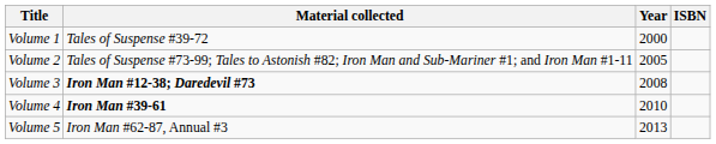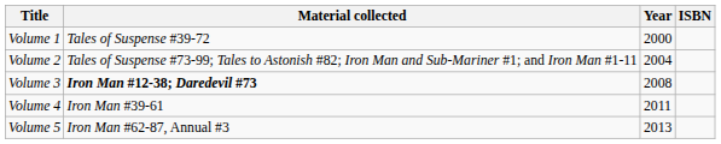 <table class="wikitable sortable">
 <tr>
 <th>Title</th>
 <th>Material collected</th>
 <th>Year</th>
 <th>ISBN</th>
 </tr>
 <tr>
 <td><em>Volume 1</em></td>
 <td><em>Tales of Suspense</em> #39-72</td>
 <td>2000</td>
 <td></td>
 </tr>
 <tr>
 <td><em>Volume 2</em></td>
 <td><em>Tales of Suspense</em> #73-99; <em>Tales to Astonish</em> #82; <em>Iron Man and Sub-Mariner</em> #1; and <em>Iron Man</em> #1-11</td>
-<td>2005</td>
+<td>2004</td>
 <td></td>
 </tr>
 <tr>
 <td><em>Volume 3</em></td>
 <td><strong><em>Iron Man</em> #12-38; <em>Daredevil</em> #73</strong></td>
 <td>2008</td>
 <td></td>
 </tr>
 <tr>
 <td><em>Volume 4</em></td>
-<td><strong><em>Iron Man</em> #39-61</strong></td>
-<td>2010</td>
+<td><em>Iron Man</em> #39-61</td>
+<td>2011</td>
 <td></td>
 </tr>
 <tr>
 <td><em>Volume 5</em></td>
 <td><em>Iron Man</em> #62-87, Annual #3</td>
 <td>2013</td>
 <td></td>
 </tr>
 </table>
